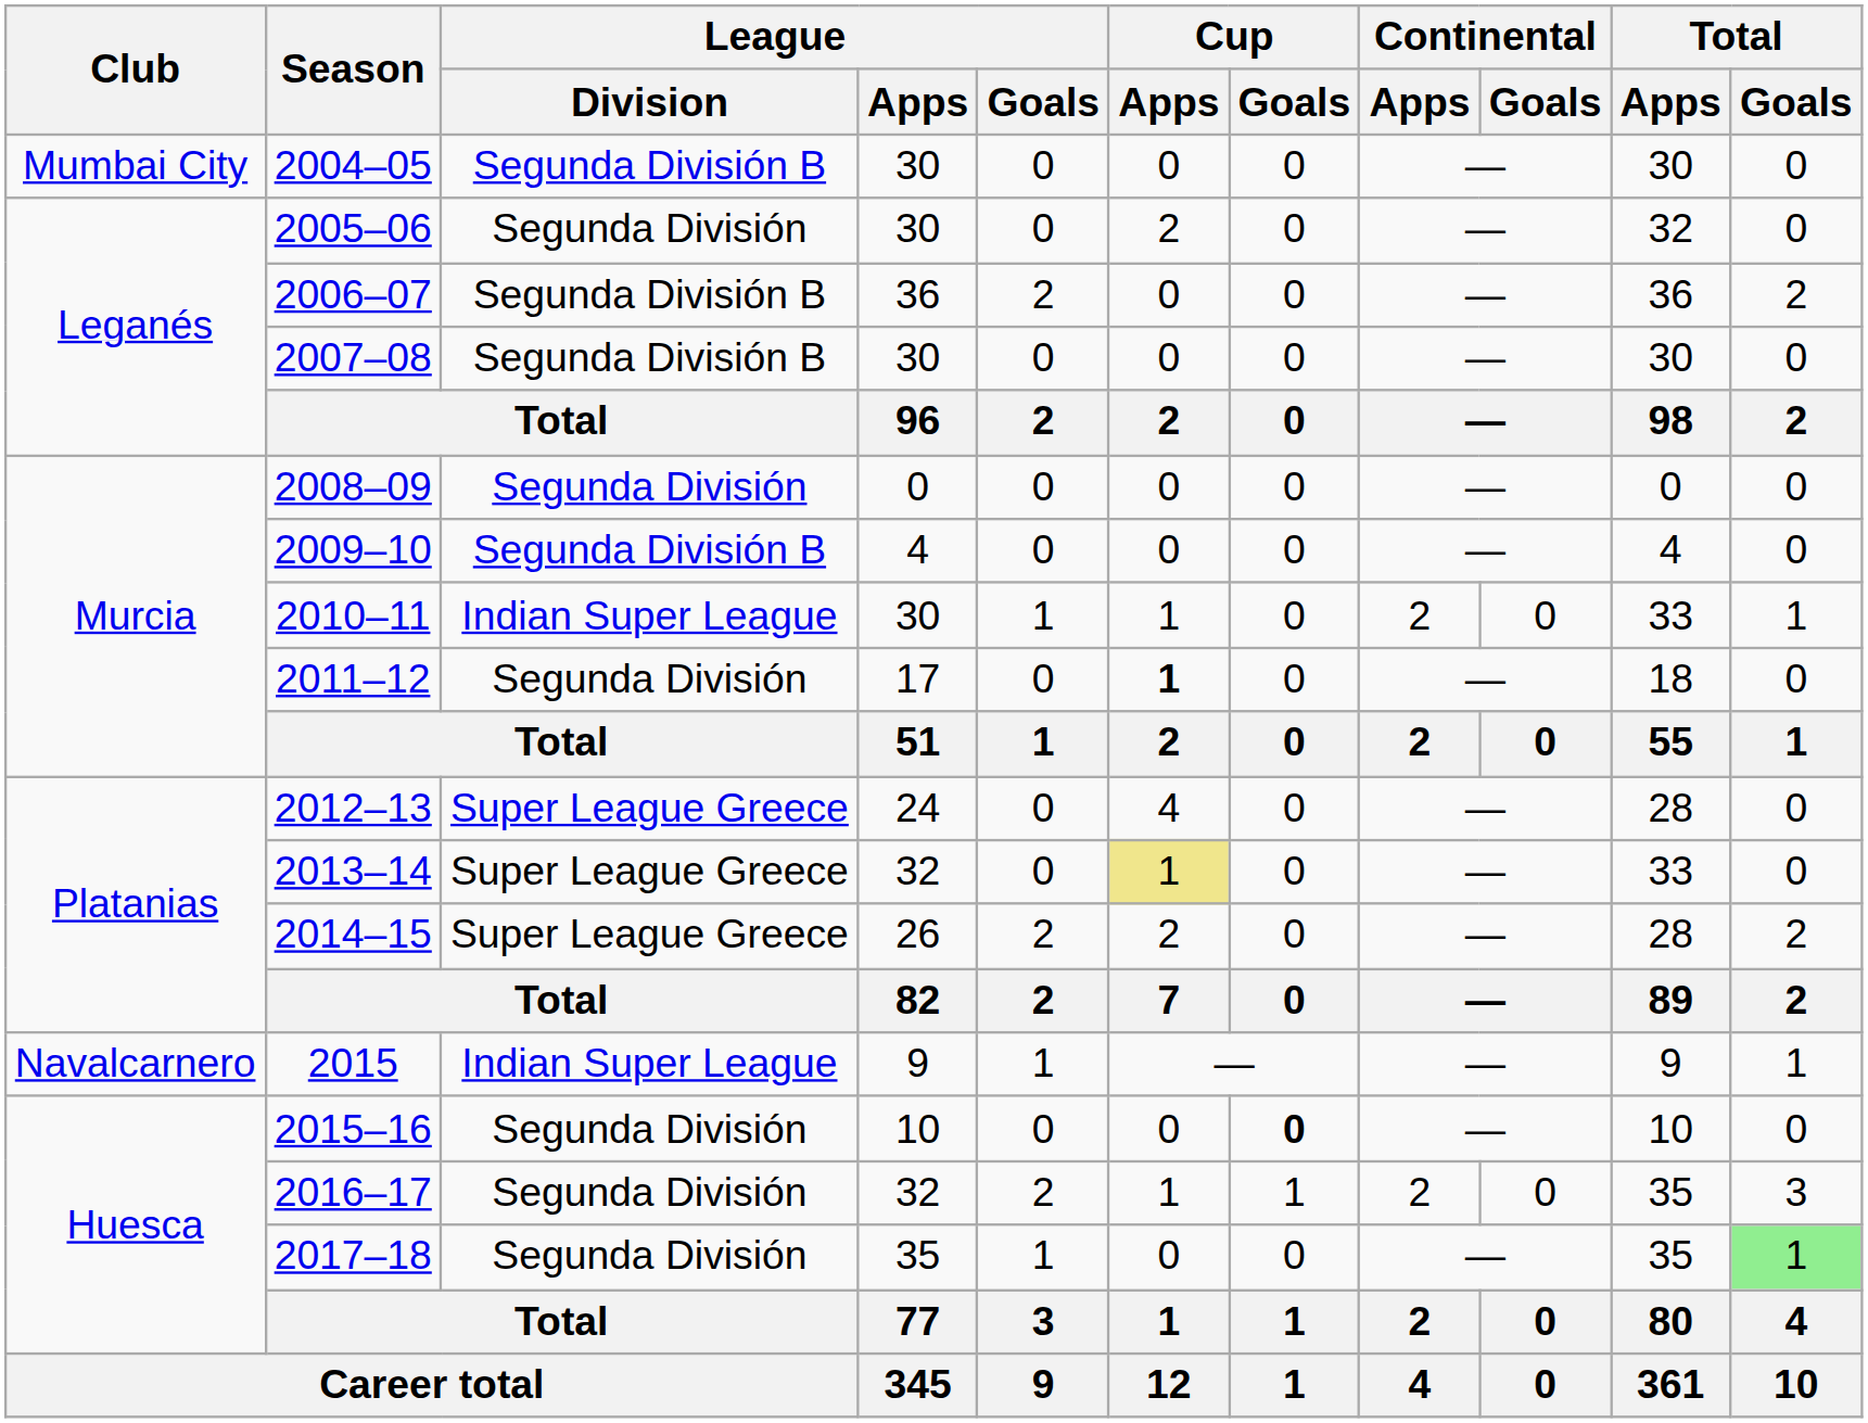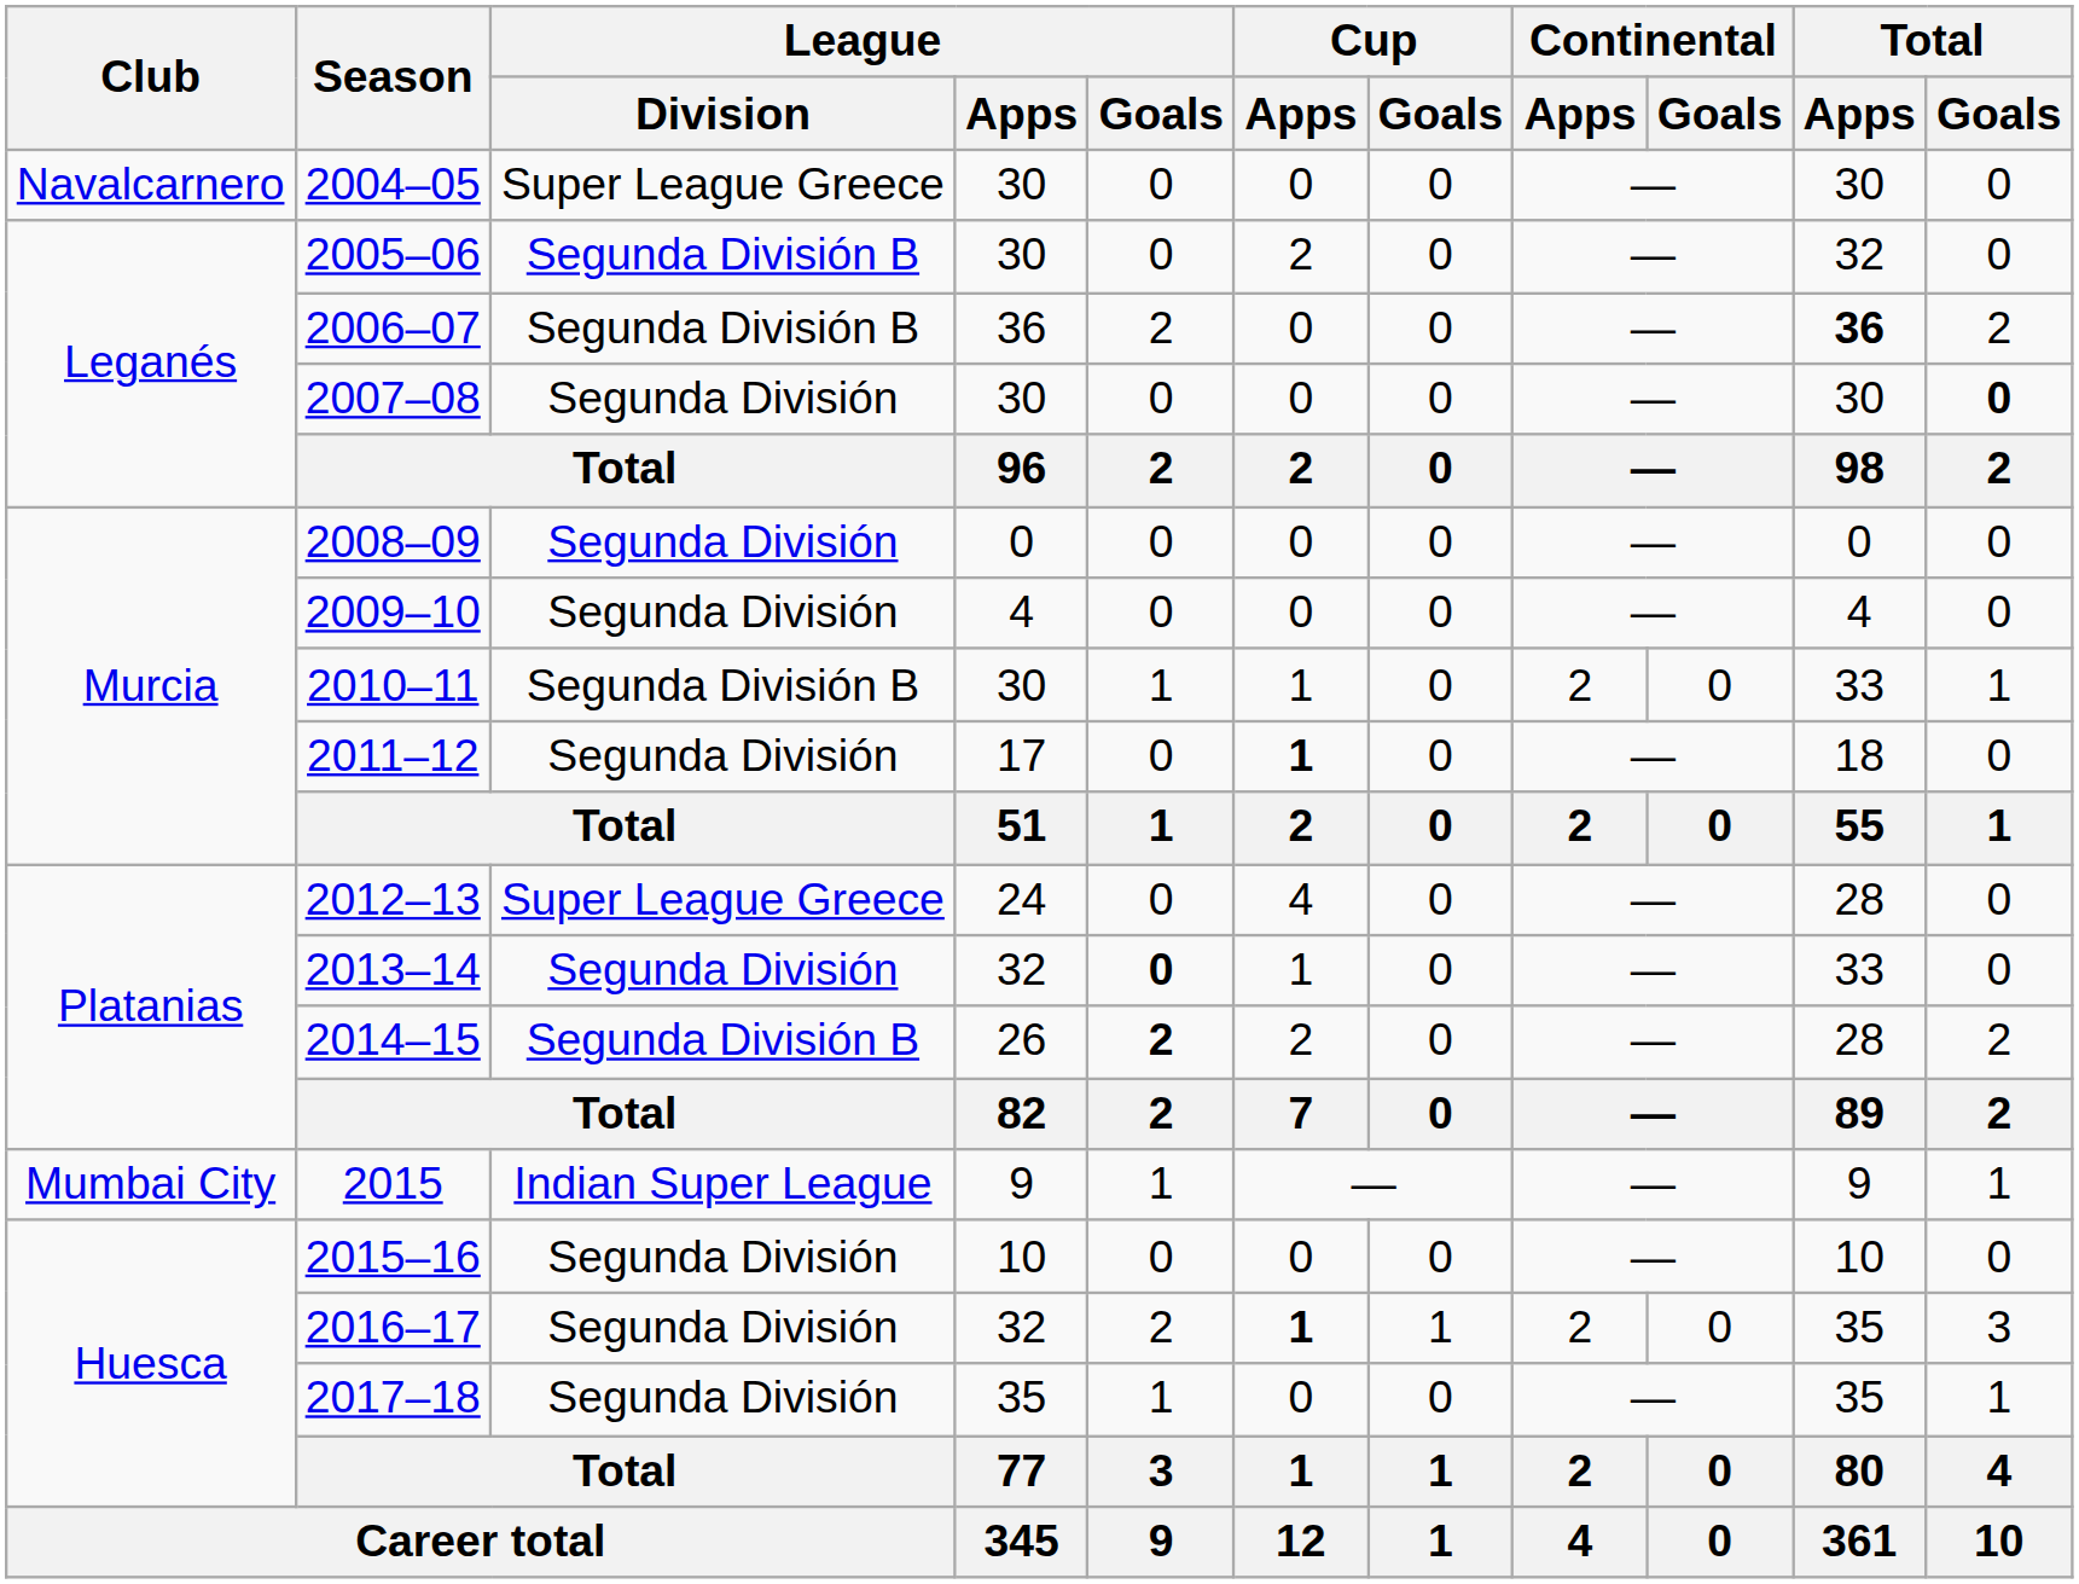 <table class="wikitable" style="text-align: center;">
 <tr>
 <th rowspan="2">Club</th>
 <th rowspan="2">Season</th>
 <th colspan="3">League</th>
 <th colspan="2">Cup</th>
 <th colspan="2">Continental</th>
 <th colspan="2">Total</th>
 </tr>
 <tr>
 <th>Division</th>
 <th>Apps</th>
 <th>Goals</th>
 <th>Apps</th>
 <th>Goals</th>
 <th>Apps</th>
 <th>Goals</th>
 <th>Apps</th>
 <th>Goals</th>
 </tr>
 <tr>
-<td><a href='#'>Mumbai City</a></td>
+<td rowspan="1"><a href='#'>Navalcarnero</a></td>
 <td><a href='#'>2004–05</a></td>
-<td><a href='#'>Segunda División B</a></td>
+<td>Super League Greece</td>
 <td>30</td>
 <td>0</td>
 <td>0</td>
 <td>0</td>
 <td colspan="2">—</td>
 <td>30</td>
 <td>0</td>
 </tr>
 <tr>
 <td rowspan="4"><a href='#'>Leganés</a></td>
 <td><a href='#'>2005–06</a></td>
-<td>Segunda División</td>
+<td><a href='#'>Segunda División B</a></td>
 <td>30</td>
 <td>0</td>
 <td>2</td>
 <td>0</td>
 <td colspan="2">—</td>
 <td>32</td>
 <td>0</td>
 </tr>
 <tr>
 <td><a href='#'>2006–07</a></td>
 <td>Segunda División B</td>
 <td>36</td>
 <td>2</td>
 <td>0</td>
 <td>0</td>
 <td colspan="2">—</td>
-<td>36</td>
+<td><strong>36</strong></td>
 <td>2</td>
 </tr>
 <tr>
 <td><a href='#'>2007–08</a></td>
-<td>Segunda División B</td>
+<td>Segunda División</td>
 <td>30</td>
 <td>0</td>
 <td>0</td>
 <td>0</td>
 <td colspan="2">—</td>
 <td>30</td>
-<td>0</td>
+<td><strong>0</strong></td>
 </tr>
 <tr>
 <th colspan="2">Total</th>
 <th>96</th>
 <th>2</th>
 <th>2</th>
 <th>0</th>
 <th colspan="2">—</th>
 <th>98</th>
 <th>2</th>
 </tr>
 <tr>
 <td rowspan="5"><a href='#'>Murcia</a></td>
 <td><a href='#'>2008–09</a></td>
 <td><a href='#'>Segunda División</a></td>
 <td>0</td>
 <td>0</td>
 <td>0</td>
 <td>0</td>
 <td colspan="2">—</td>
 <td>0</td>
 <td>0</td>
 </tr>
 <tr>
 <td><a href='#'>2009–10</a></td>
-<td><a href='#'>Segunda División B</a></td>
+<td>Segunda División</td>
 <td>4</td>
 <td>0</td>
 <td>0</td>
 <td>0</td>
 <td colspan="2">—</td>
 <td>4</td>
 <td>0</td>
 </tr>
 <tr>
 <td><a href='#'>2010–11</a></td>
-<td><a href='#'>Indian Super League</a></td>
+<td>Segunda División B</td>
 <td>30</td>
 <td>1</td>
 <td>1</td>
 <td>0</td>
 <td>2</td>
 <td>0</td>
 <td>33</td>
 <td>1</td>
 </tr>
 <tr>
 <td><a href='#'>2011–12</a></td>
 <td>Segunda División</td>
 <td>17</td>
 <td>0</td>
 <td><strong>1</strong></td>
 <td>0</td>
 <td colspan="2">—</td>
 <td>18</td>
 <td>0</td>
 </tr>
 <tr>
 <th colspan="2">Total</th>
 <th>51</th>
 <th>1</th>
 <th>2</th>
 <th>0</th>
 <th>2</th>
 <th>0</th>
 <th>55</th>
 <th>1</th>
 </tr>
 <tr>
 <td rowspan="4"><a href='#'>Platanias</a></td>
 <td><a href='#'>2012–13</a></td>
 <td><a href='#'>Super League Greece</a></td>
 <td>24</td>
 <td>0</td>
 <td>4</td>
 <td>0</td>
 <td colspan="2">—</td>
 <td>28</td>
 <td>0</td>
 </tr>
 <tr>
 <td><a href='#'>2013–14</a></td>
-<td>Super League Greece</td>
+<td><a href='#'>Segunda División</a></td>
 <td>32</td>
-<td>0</td>
-<td style="background: khaki;">1</td>
+<td><strong>0</strong></td>
+<td>1</td>
 <td>0</td>
 <td colspan="2">—</td>
 <td>33</td>
 <td>0</td>
 </tr>
 <tr>
 <td><a href='#'>2014–15</a></td>
-<td>Super League Greece</td>
+<td><a href='#'>Segunda División B</a></td>
 <td>26</td>
-<td>2</td>
+<td><strong>2</strong></td>
 <td>2</td>
 <td>0</td>
 <td colspan="2">—</td>
 <td>28</td>
 <td>2</td>
 </tr>
 <tr>
 <th colspan="2">Total</th>
 <th>82</th>
 <th>2</th>
 <th>7</th>
 <th>0</th>
 <th colspan="2">—</th>
 <th>89</th>
 <th>2</th>
 </tr>
 <tr>
-<td rowspan="1"><a href='#'>Navalcarnero</a></td>
+<td><a href='#'>Mumbai City</a></td>
 <td><a href='#'>2015</a></td>
 <td><a href='#'>Indian Super League</a></td>
 <td>9</td>
 <td>1</td>
 <td colspan="2">—</td>
 <td colspan="2">—</td>
 <td>9</td>
 <td>1</td>
 </tr>
 <tr>
 <td rowspan="4"><a href='#'>Huesca</a></td>
 <td><a href='#'>2015–16</a></td>
 <td>Segunda División</td>
 <td>10</td>
 <td>0</td>
 <td>0</td>
-<td><strong>0</strong></td>
+<td>0</td>
 <td colspan="2">—</td>
 <td>10</td>
 <td>0</td>
 </tr>
 <tr>
 <td><a href='#'>2016–17</a></td>
 <td>Segunda División</td>
 <td>32</td>
 <td>2</td>
-<td>1</td>
+<td><strong>1</strong></td>
 <td>1</td>
 <td>2</td>
 <td>0</td>
 <td>35</td>
 <td>3</td>
 </tr>
 <tr>
 <td><a href='#'>2017–18</a></td>
 <td>Segunda División</td>
 <td>35</td>
 <td>1</td>
 <td>0</td>
 <td>0</td>
 <td colspan="2">—</td>
 <td>35</td>
-<td style="background: lightgreen;">1</td>
+<td>1</td>
 </tr>
 <tr>
 <th colspan="2">Total</th>
 <th>77</th>
 <th>3</th>
 <th>1</th>
 <th>1</th>
 <th>2</th>
 <th>0</th>
 <th>80</th>
 <th>4</th>
 </tr>
 <tr>
 <th colspan="3">Career total</th>
 <th>345</th>
 <th>9</th>
 <th>12</th>
 <th>1</th>
 <th>4</th>
 <th>0</th>
 <th>361</th>
 <th>10</th>
 </tr>
 </table>
